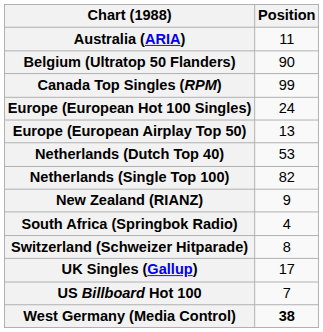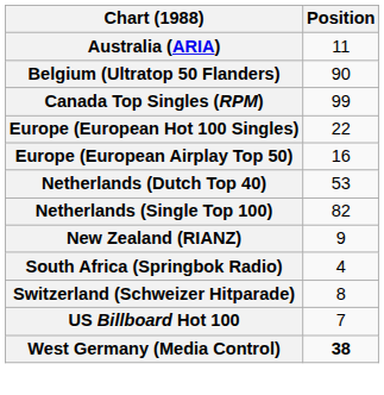 <table class="wikitable plainrowheaders sortable" style="text-align:center">
 <tr>
 <th scope="col">Chart (1988)</th>
 <th scope="col">Position</th>
 </tr>
 <tr>
 <th scope="row">Australia (<a href='#'>ARIA</a>)</th>
 <td>11</td>
 </tr>
 <tr>
 <th scope="row">Belgium (Ultratop 50 Flanders)</th>
 <td>90</td>
 </tr>
 <tr>
 <th scope="row">Canada Top Singles (<em>RPM</em>)</th>
 <td>99</td>
 </tr>
 <tr>
 <th scope="row">Europe (European Hot 100 Singles)</th>
-<td>24</td>
+<td>22</td>
 </tr>
 <tr>
 <th scope="row">Europe (European Airplay Top 50)</th>
-<td>13</td>
+<td>16</td>
 </tr>
 <tr>
 <th scope="row">Netherlands (Dutch Top 40)</th>
 <td>53</td>
 </tr>
 <tr>
 <th scope="row">Netherlands (Single Top 100)</th>
 <td>82</td>
 </tr>
 <tr>
 <th scope="row">New Zealand (RIANZ)</th>
 <td>9</td>
 </tr>
 <tr>
 <th scope="row">South Africa (Springbok Radio)</th>
 <td>4</td>
 </tr>
 <tr>
 <th scope="row">Switzerland (Schweizer Hitparade)</th>
 <td>8</td>
 </tr>
 <tr>
-<th scope="row">UK Singles (<a href='#'>Gallup</a>)</th>
-<td>17</td>
-</tr>
-<tr>
 <th scope="row">US <em>Billboard</em> Hot 100</th>
 <td>7</td>
 </tr>
 <tr>
 <th scope="row">West Germany (Media Control)</th>
 <td><strong>38</strong></td>
 </tr>
 </table>
